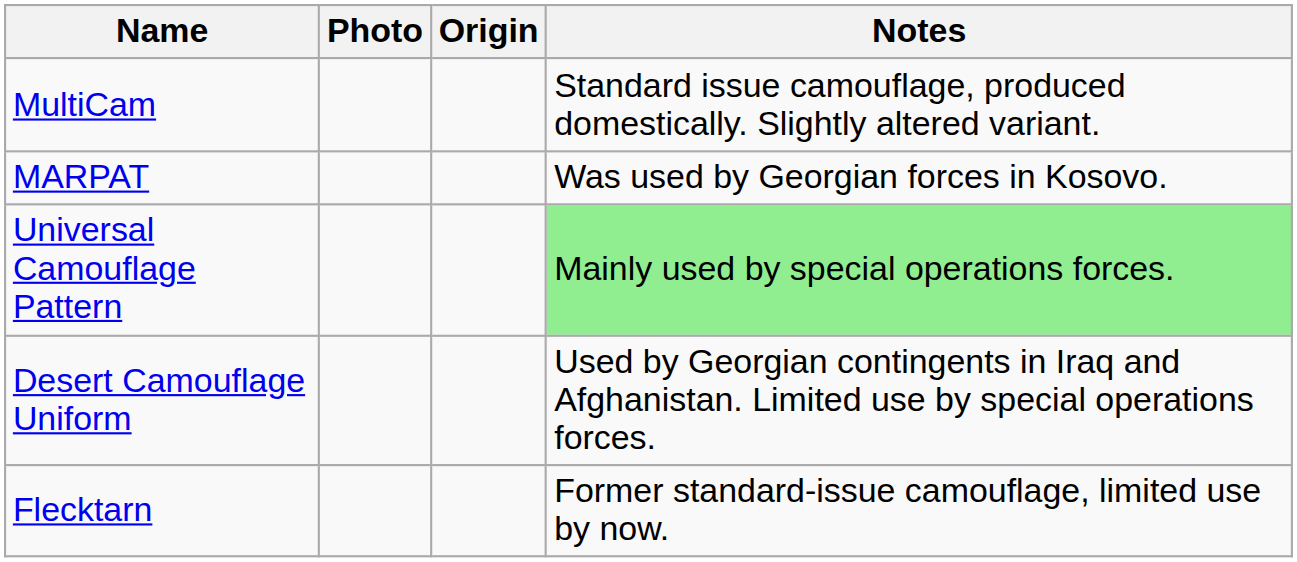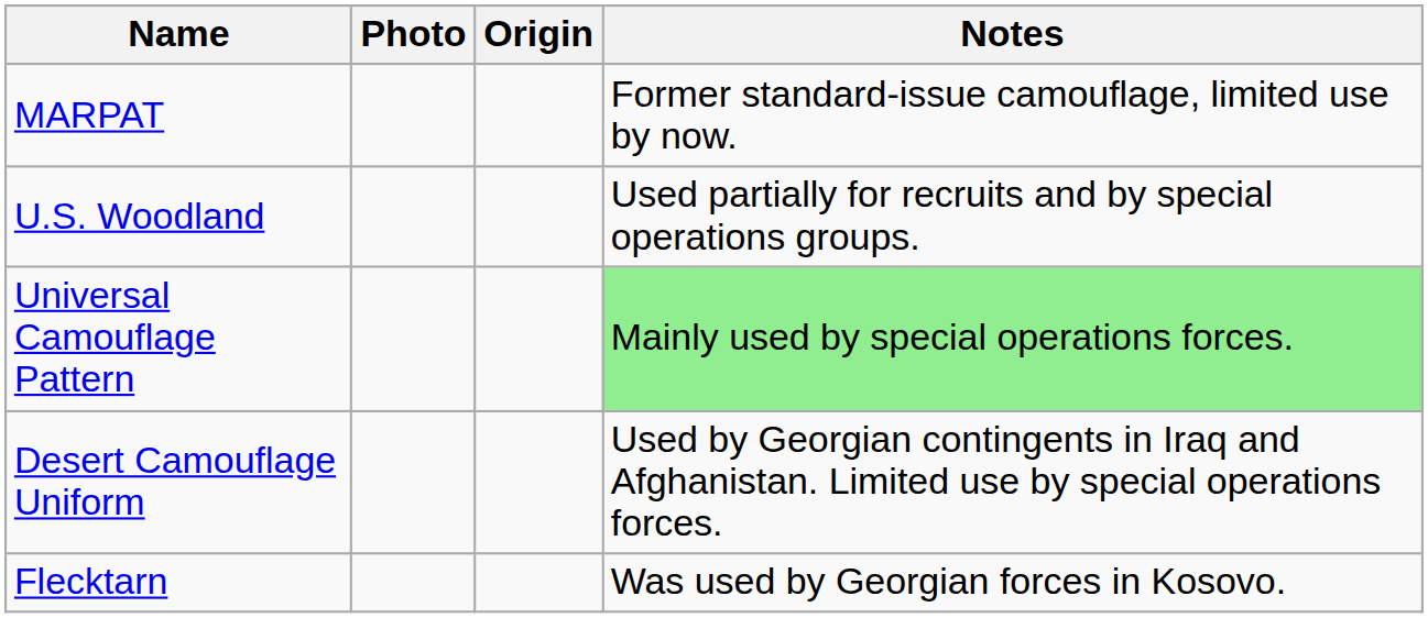 <table class="wikitable">
 <tr>
 <th>Name</th>
 <th>Photo</th>
 <th>Origin</th>
 <th>Notes</th>
 </tr>
 <tr>
-<td><a href='#'>MultiCam</a></td>
-<td></td>
-<td><br></td>
-<td>Standard issue camouflage, produced domestically. Slightly altered variant.</td>
-</tr>
-<tr>
 <td><a href='#'>MARPAT</a></td>
 <td></td>
 <td><br></td>
-<td>Was used by Georgian forces in Kosovo.</td>
+<td>Former standard-issue camouflage, limited use by now.</td>
+</tr>
+<tr>
+<td><a href='#'>U.S. Woodland</a></td>
+<td></td>
+<td></td>
+<td>Used partially for recruits and by special operations groups.</td>
 </tr>
 <tr>
 <td><a href='#'>Universal Camouflage Pattern</a></td>
 <td></td>
 <td></td>
 <td style="background: lightgreen;">Mainly used by special operations forces.</td>
 </tr>
 <tr>
 <td><a href='#'>Desert Camouflage Uniform</a></td>
 <td></td>
 <td></td>
 <td>Used by Georgian contingents in Iraq and Afghanistan. Limited use by special operations forces.</td>
 </tr>
 <tr>
 <td><a href='#'>Flecktarn</a></td>
 <td></td>
 <td></td>
-<td>Former standard-issue camouflage, limited use by now.</td>
+<td>Was used by Georgian forces in Kosovo.</td>
 </tr>
 </table>
